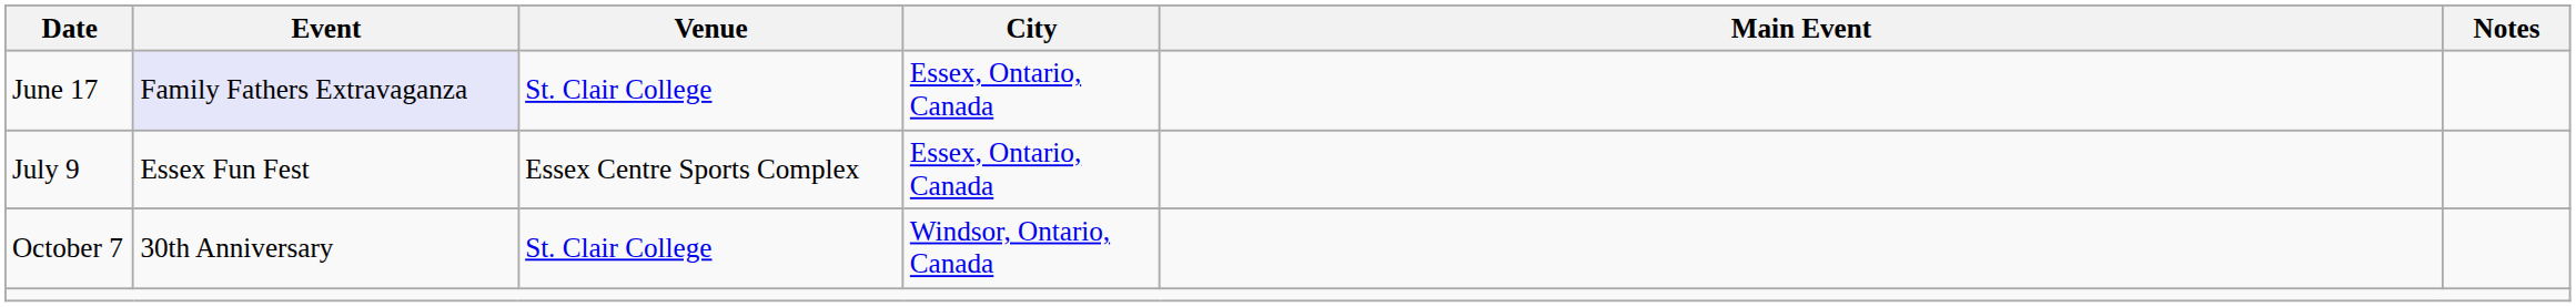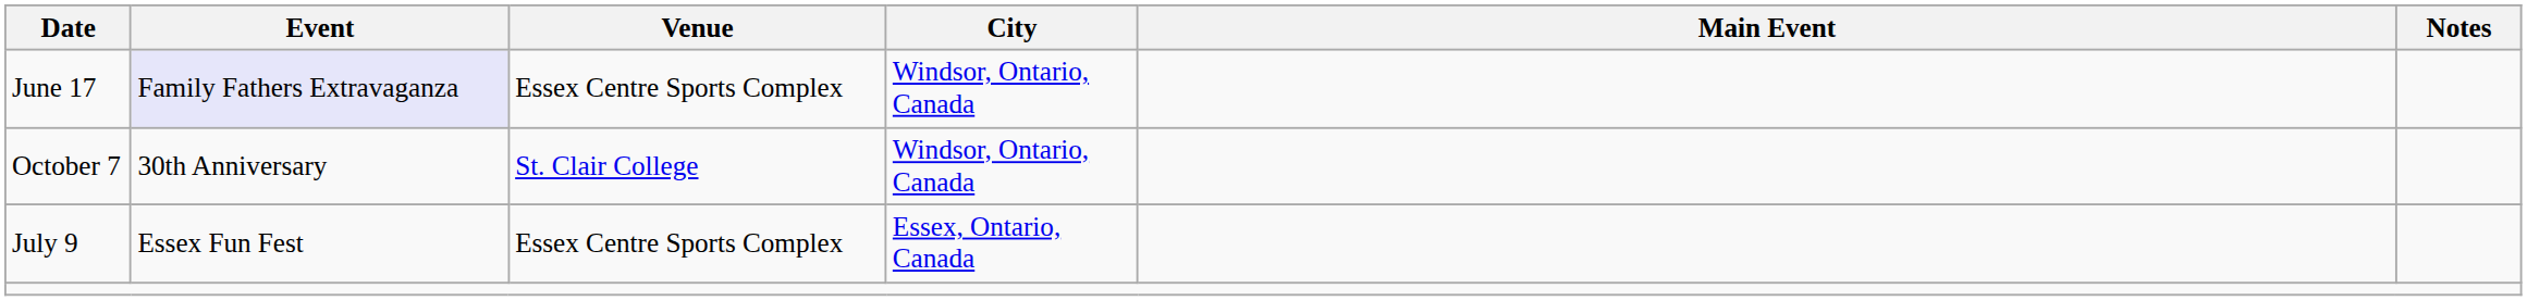 <table class="sortable wikitable succession-box" style="font-size:85%;">
 <tr>
 <th scope="col" style="width:5%;">Date</th>
 <th scope="col" style="width:15%;">Event</th>
 <th scope="col" style="width:15%;">Venue</th>
 <th scope="col" style="width:10%;">City</th>
 <th scope="col" style="width:50%;">Main Event</th>
 <th scope="col" style="width:10%;">Notes</th>
 </tr>
 <tr>
 <td>June 17</td>
 <td style="background: lavender;">Family Fathers Extravaganza</td>
+<td>Essex Centre Sports Complex</td>
+<td><a href='#'>Windsor, Ontario, Canada</a></td>
+<td></td>
+<td></td>
+</tr>
+<tr>
+<td>October 7</td>
+<td>30th Anniversary</td>
 <td><a href='#'>St. Clair College</a></td>
-<td><a href='#'>Essex, Ontario, Canada</a></td>
+<td><a href='#'>Windsor, Ontario, Canada</a></td>
 <td></td>
 <td></td>
 </tr>
 <tr>
 <td>July 9</td>
 <td>Essex Fun Fest</td>
 <td>Essex Centre Sports Complex</td>
 <td><a href='#'>Essex, Ontario, Canada</a></td>
 <td></td>
 <td></td>
 </tr>
 <tr>
-<td>October 7</td>
-<td>30th Anniversary</td>
-<td><a href='#'>St. Clair College</a></td>
-<td><a href='#'>Windsor, Ontario, Canada</a></td>
-<td></td>
-<td></td>
-</tr>
-<tr>
 <td colspan="6"></td>
 </tr>
 </table>
